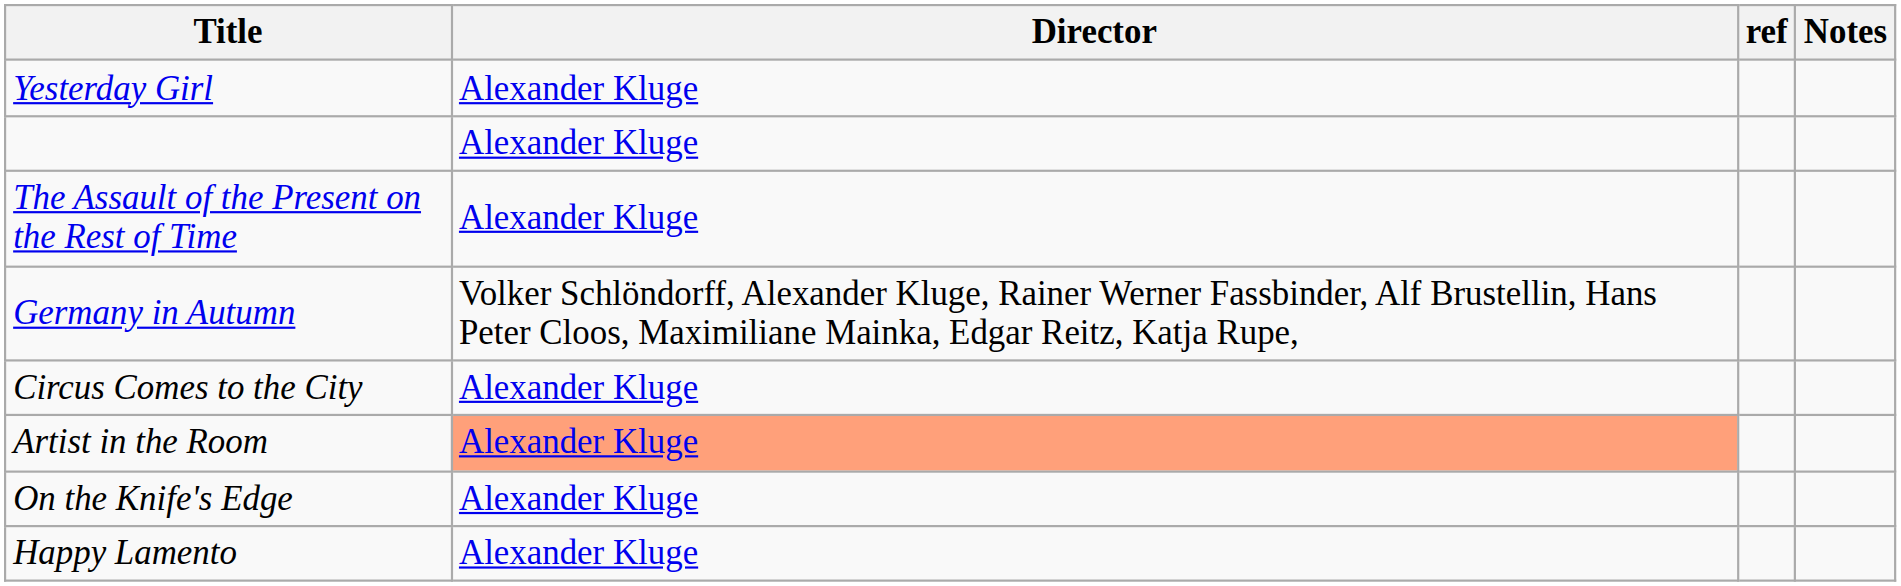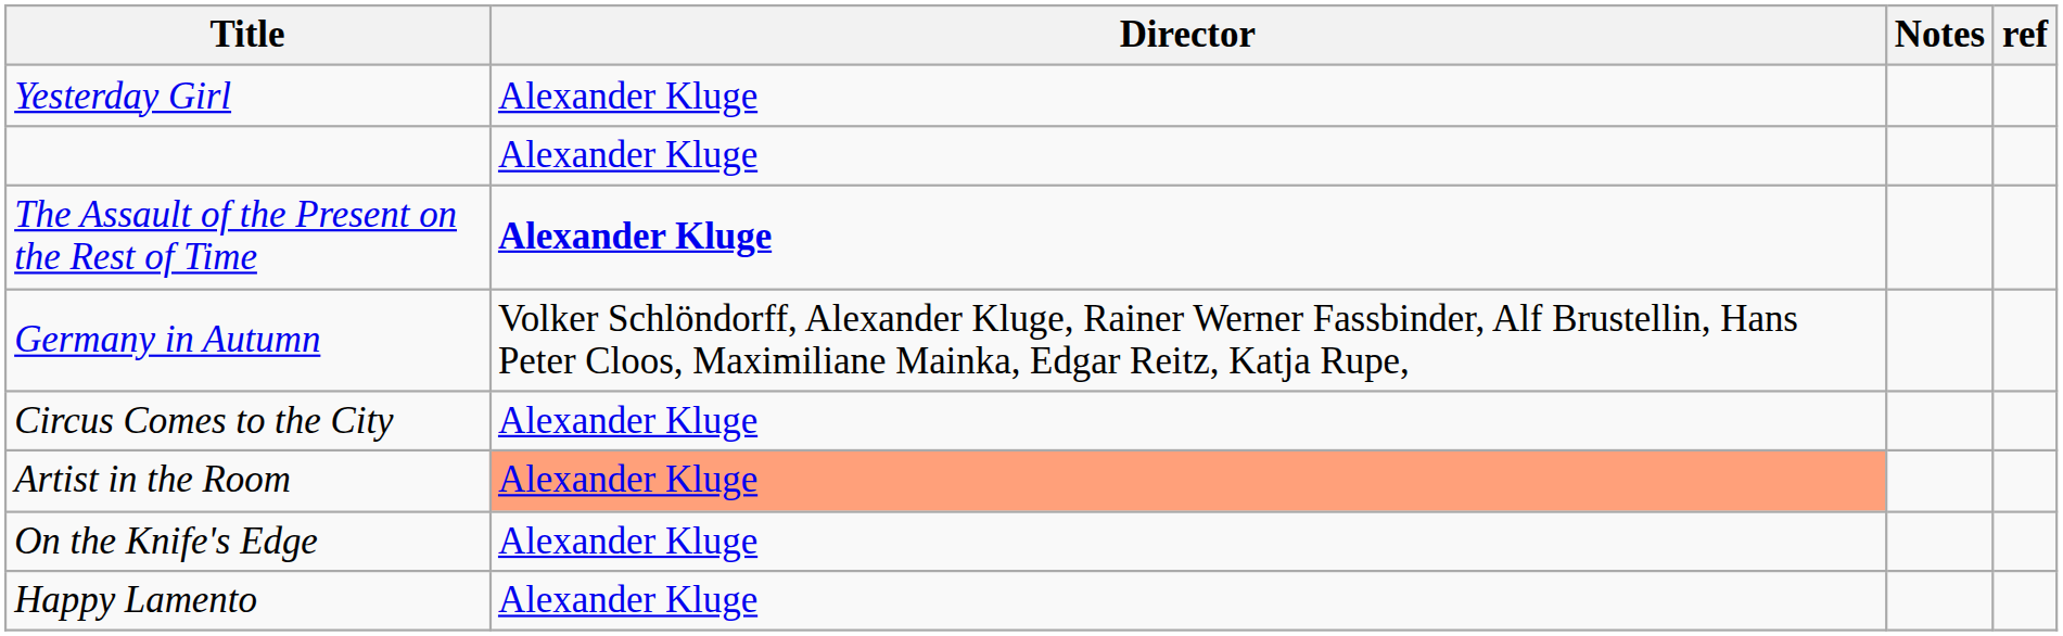 <table class="wikitable">
 <tr>
 <th>Title</th>
 <th>Director</th>
+<th>Notes</th>
 <th>ref</th>
-<th>Notes</th>
 </tr>
 <tr>
 <td><em><a href='#'>Yesterday Girl</a></em></td>
 <td><a href='#'>Alexander Kluge</a></td>
 <td></td>
 <td></td>
 </tr>
 <tr>
 <td><em></em></td>
 <td><a href='#'>Alexander Kluge</a></td>
 <td></td>
 <td></td>
 </tr>
 <tr>
 <td><em><a href='#'>The Assault of the Present on the Rest of Time</a></em></td>
-<td><a href='#'>Alexander Kluge</a></td>
+<td><strong><a href='#'>Alexander Kluge</a></strong></td>
 <td></td>
 <td></td>
 </tr>
 <tr>
 <td><em><a href='#'>Germany in Autumn</a></em></td>
 <td>Volker Schlöndorff, Alexander Kluge, Rainer Werner Fassbinder, Alf Brustellin, Hans Peter Cloos, Maximiliane Mainka, Edgar Reitz, Katja Rupe,</td>
 <td></td>
 <td></td>
 </tr>
 <tr>
 <td><em>Circus Comes to the City</em></td>
 <td><a href='#'>Alexander Kluge</a></td>
 <td></td>
 <td></td>
 </tr>
 <tr>
 <td><em>Artist in the Room</em></td>
 <td style="background: lightsalmon;"><a href='#'>Alexander Kluge</a></td>
 <td></td>
 <td></td>
 </tr>
 <tr>
 <td><em>On the Knife's Edge</em></td>
 <td><a href='#'>Alexander Kluge</a></td>
 <td></td>
 <td></td>
 </tr>
 <tr>
 <td><em>Happy Lamento</em></td>
 <td><a href='#'>Alexander Kluge</a></td>
 <td></td>
 <td></td>
 </tr>
 </table>
